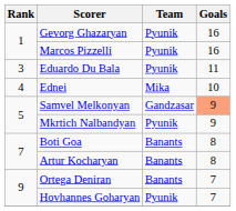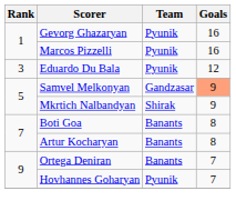 <table class="wikitable">
 <tr>
 <th>Rank</th>
 <th>Scorer</th>
 <th>Team</th>
 <th>Goals</th>
 </tr>
 <tr>
 <td rowspan=2 align=center>1</td>
 <td> <a href='#'>Gevorg Ghazaryan</a></td>
 <td><a href='#'>Pyunik</a></td>
 <td align=center>16</td>
 </tr>
 <tr>
 <td> <a href='#'>Marcos Pizzelli</a></td>
 <td><a href='#'>Pyunik</a></td>
 <td align=center>16</td>
 </tr>
 <tr>
 <td align=center>3</td>
 <td> <a href='#'>Eduardo Du Bala</a></td>
 <td><a href='#'>Pyunik</a></td>
-<td align=center>11</td>
-</tr>
-<tr>
-<td align=center>4</td>
-<td> <a href='#'>Ednei</a></td>
-<td><a href='#'>Mika</a></td>
-<td align=center>10</td>
+<td align=center>12</td>
 </tr>
 <tr>
 <td rowspan=2 align=center>5</td>
 <td> <a href='#'>Samvel Melkonyan</a></td>
 <td><a href='#'>Gandzasar</a></td>
 <td align=center style="background: lightsalmon;">9</td>
 </tr>
 <tr>
 <td> <a href='#'>Mkrtich Nalbandyan</a></td>
-<td><a href='#'>Pyunik</a></td>
+<td><a href='#'>Shirak</a></td>
 <td align=center>9</td>
 </tr>
 <tr>
 <td rowspan=2 align=center>7</td>
 <td> <a href='#'>Boti Goa</a></td>
 <td><a href='#'>Banants</a></td>
 <td align=center>8</td>
 </tr>
 <tr>
 <td> <a href='#'>Artur Kocharyan</a></td>
 <td><a href='#'>Banants</a></td>
 <td align=center>8</td>
 </tr>
 <tr>
 <td rowspan=2 align=center>9</td>
 <td> <a href='#'>Ortega Deniran</a></td>
 <td><a href='#'>Banants</a></td>
 <td align=center>7</td>
 </tr>
 <tr>
 <td> <a href='#'>Hovhannes Goharyan</a></td>
 <td><a href='#'>Pyunik</a></td>
 <td align=center>7</td>
 </tr>
 <tr>
 </tr>
 </table>
